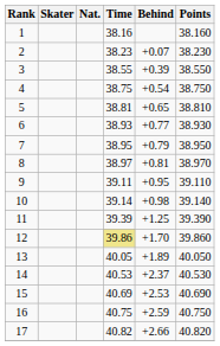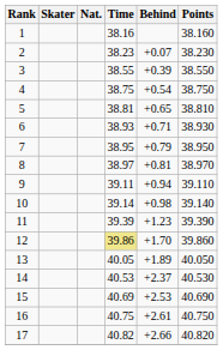 <table class="wikitable sortable" border="1" style="text-align:center">
 <tr>
 <th>Rank</th>
 <th>Skater</th>
 <th>Nat.</th>
 <th>Time</th>
 <th>Behind</th>
 <th>Points</th>
 </tr>
 <tr>
 <td>1</td>
 <td align=left></td>
 <td></td>
 <td>38.16</td>
 <td></td>
 <td>38.160</td>
 </tr>
 <tr>
 <td>2</td>
 <td align=left></td>
 <td></td>
 <td>38.23</td>
 <td>+0.07</td>
 <td>38.230</td>
 </tr>
 <tr>
 <td>3</td>
 <td align=left></td>
 <td></td>
 <td>38.55</td>
 <td>+0.39</td>
 <td>38.550</td>
 </tr>
 <tr>
 <td>4</td>
 <td align=left></td>
 <td></td>
 <td>38.75</td>
 <td>+0.54</td>
 <td>38.750</td>
 </tr>
 <tr>
 <td>5</td>
 <td align=left></td>
 <td></td>
 <td>38.81</td>
 <td>+0.65</td>
 <td>38.810</td>
 </tr>
 <tr>
 <td>6</td>
 <td align=left></td>
 <td></td>
 <td>38.93</td>
-<td>+0.77</td>
+<td>+0.71</td>
 <td>38.930</td>
 </tr>
 <tr>
 <td>7</td>
 <td align=left></td>
 <td></td>
 <td>38.95</td>
 <td>+0.79</td>
 <td>38.950</td>
 </tr>
 <tr>
 <td>8</td>
 <td align=left></td>
 <td></td>
 <td>38.97</td>
 <td>+0.81</td>
 <td>38.970</td>
 </tr>
 <tr>
 <td>9</td>
 <td align=left></td>
 <td></td>
 <td>39.11</td>
-<td>+0.95</td>
+<td>+0.94</td>
 <td>39.110</td>
 </tr>
 <tr>
 <td>10</td>
 <td align=left></td>
 <td></td>
 <td>39.14</td>
 <td>+0.98</td>
 <td>39.140</td>
 </tr>
 <tr>
 <td>11</td>
 <td align=left></td>
 <td></td>
 <td>39.39</td>
-<td>+1.25</td>
+<td>+1.23</td>
 <td>39.390</td>
 </tr>
 <tr>
 <td>12</td>
 <td align=left></td>
 <td></td>
 <td style="background: khaki;">39.86</td>
 <td>+1.70</td>
 <td>39.860</td>
 </tr>
 <tr>
 <td>13</td>
 <td align=left></td>
 <td></td>
 <td>40.05</td>
 <td>+1.89</td>
 <td>40.050</td>
 </tr>
 <tr>
 <td>14</td>
 <td align=left></td>
 <td></td>
 <td>40.53</td>
 <td>+2.37</td>
 <td>40.530</td>
 </tr>
 <tr>
 <td>15</td>
 <td align=left></td>
 <td></td>
 <td>40.69</td>
 <td>+2.53</td>
 <td>40.690</td>
 </tr>
 <tr>
 <td>16</td>
 <td align=left></td>
 <td></td>
 <td>40.75</td>
-<td>+2.59</td>
+<td>+2.61</td>
 <td>40.750</td>
 </tr>
 <tr>
 <td>17</td>
 <td align=left></td>
 <td></td>
 <td>40.82</td>
 <td>+2.66</td>
 <td>40.820</td>
 </tr>
 <tr>
 </tr>
 </table>
